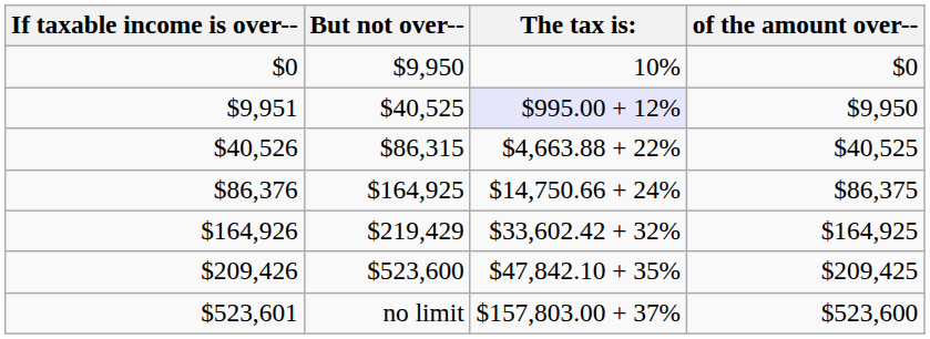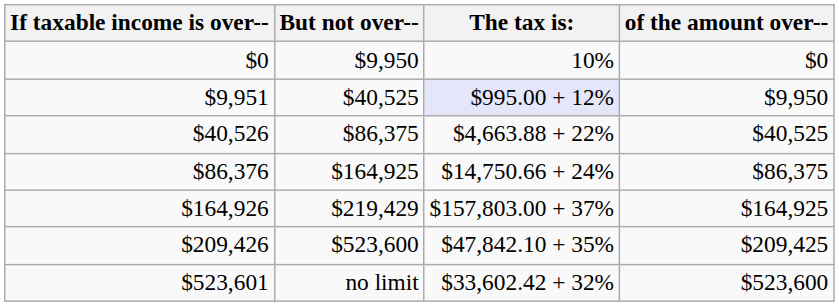 <table class="wikitable" style="text-align: right">
 <tr>
 <th>If taxable income is  over--</th>
 <th>But not over--</th>
 <th>The tax is:</th>
 <th>of the amount over--</th>
 </tr>
 <tr>
 <td>$0</td>
 <td>$9,950</td>
 <td>10%</td>
 <td>$0</td>
 </tr>
 <tr>
 <td>$9,951</td>
 <td>$40,525</td>
 <td style="background: lavender;">$995.00 + 12%</td>
 <td>$9,950</td>
 </tr>
 <tr>
 <td>$40,526</td>
-<td>$86,315</td>
+<td>$86,375</td>
 <td>$4,663.88 + 22%</td>
 <td>$40,525</td>
 </tr>
 <tr>
 <td>$86,376</td>
 <td>$164,925</td>
 <td>$14,750.66 + 24%</td>
 <td>$86,375</td>
 </tr>
 <tr>
 <td>$164,926</td>
 <td>$219,429</td>
-<td>$33,602.42 + 32%</td>
+<td>$157,803.00 + 37%</td>
 <td>$164,925</td>
 </tr>
 <tr>
 <td>$209,426</td>
 <td>$523,600</td>
 <td>$47,842.10 + 35%</td>
 <td>$209,425</td>
 </tr>
 <tr>
 <td>$523,601</td>
 <td>no limit</td>
-<td>$157,803.00 + 37%</td>
+<td>$33,602.42 + 32%</td>
 <td>$523,600</td>
 </tr>
 </table>
